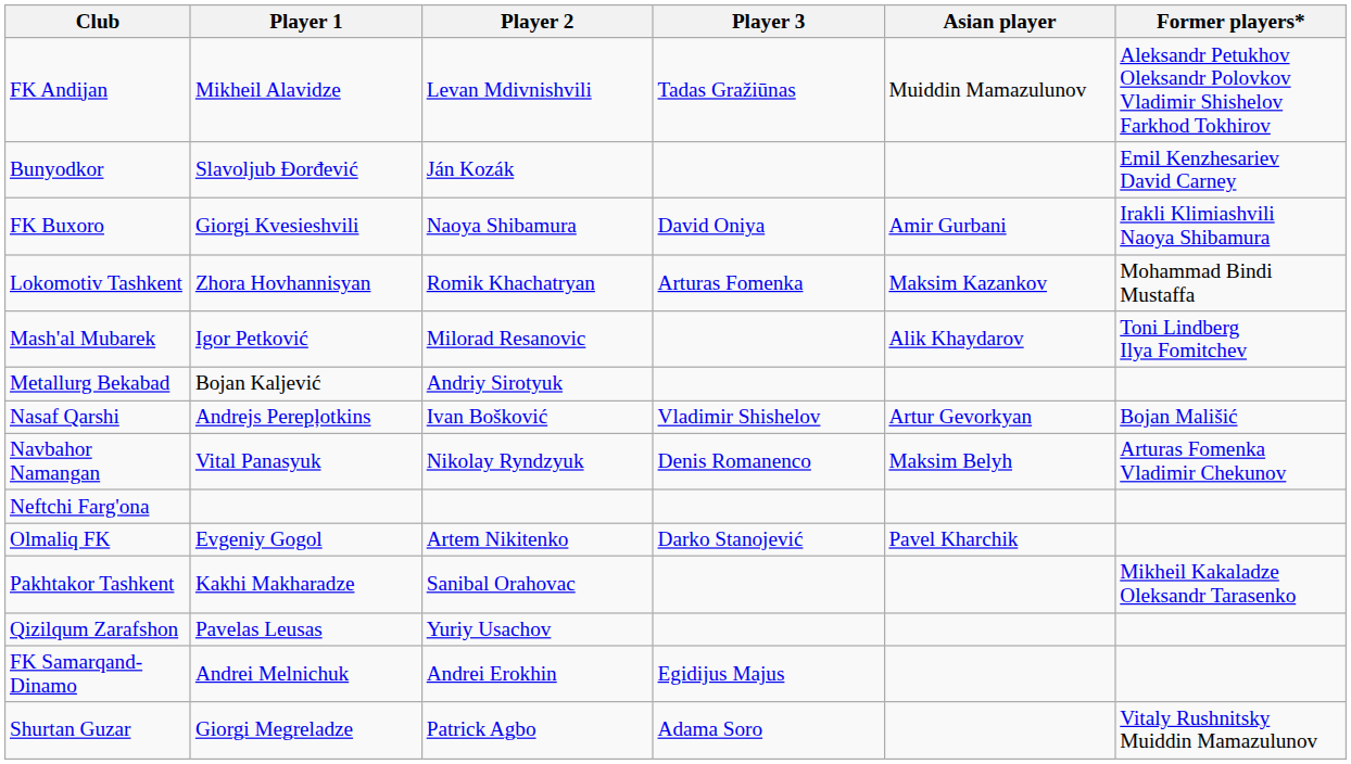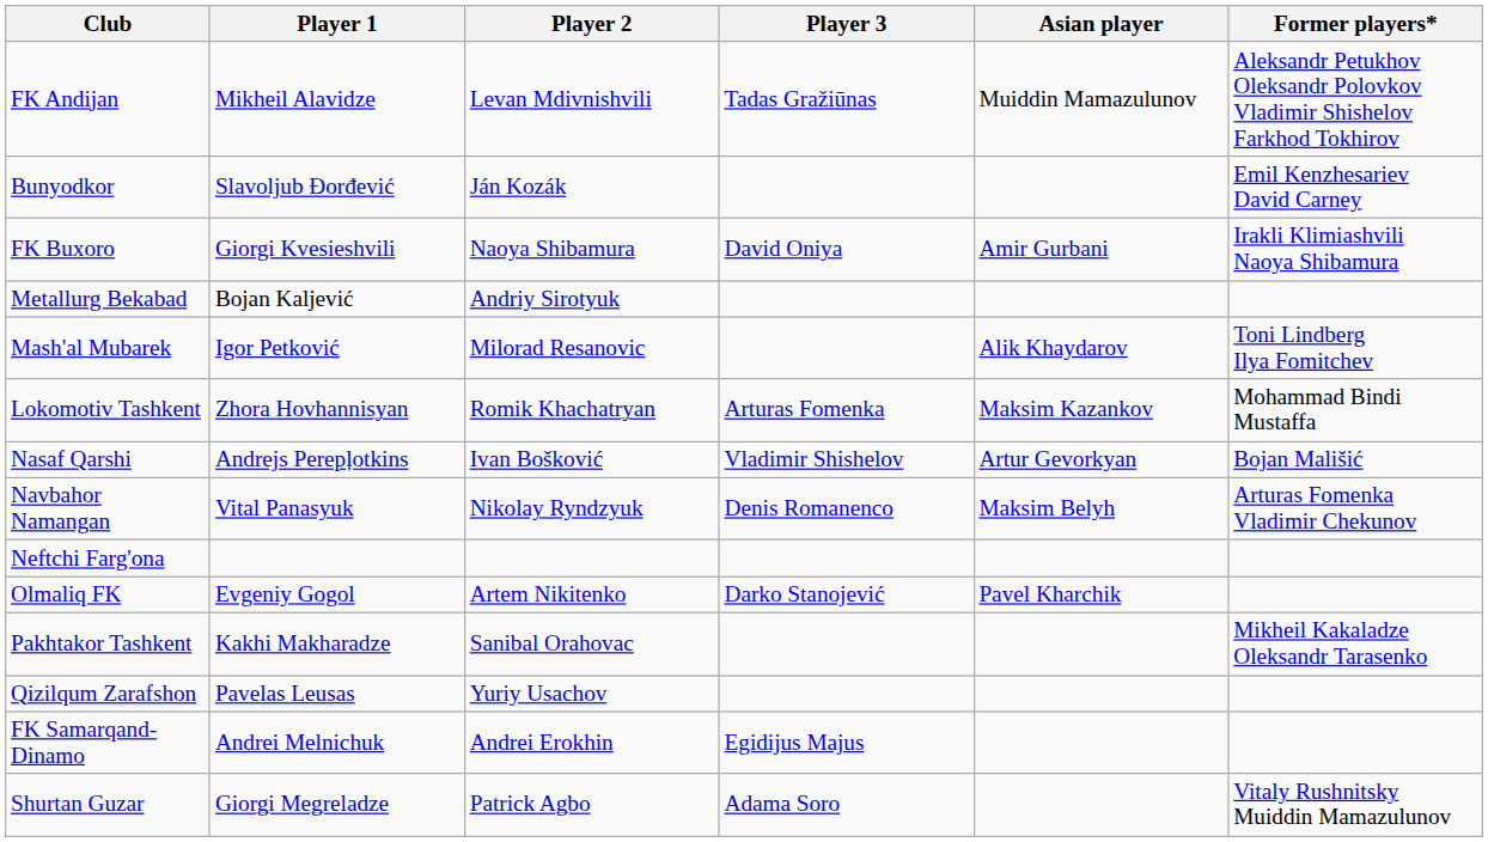 <table class="wikitable">
 <tr>
 <th style="width:135px;">Club</th>
 <th style="width:170px;">Player 1</th>
 <th style="width:170px;">Player 2</th>
 <th style="width:170px;">Player 3</th>
 <th style="width:170px;">Asian player</th>
 <th style="width:170px;">Former players*</th>
 </tr>
 <tr>
 <td><a href='#'>FK Andijan</a></td>
 <td> <a href='#'>Mikheil Alavidze</a></td>
 <td> <a href='#'>Levan Mdivnishvili</a></td>
 <td> <a href='#'>Tadas Gražiūnas</a></td>
 <td> Muiddin Mamazulunov</td>
 <td> <a href='#'>Aleksandr Petukhov</a><br> <a href='#'>Oleksandr Polovkov</a><br> <a href='#'>Vladimir Shishelov</a><br> <a href='#'>Farkhod Tokhirov</a></td>
 </tr>
 <tr>
 <td><a href='#'>Bunyodkor</a></td>
 <td> <a href='#'>Slavoljub Đorđević</a></td>
 <td> <a href='#'>Ján Kozák</a></td>
 <td></td>
 <td></td>
 <td> <a href='#'>Emil Kenzhesariev</a><br>  <a href='#'>David Carney</a></td>
 </tr>
 <tr>
 <td><a href='#'>FK Buxoro</a></td>
 <td> <a href='#'>Giorgi Kvesieshvili</a></td>
 <td> <a href='#'>Naoya Shibamura</a></td>
 <td> <a href='#'>David Oniya</a></td>
 <td> <a href='#'>Amir Gurbani</a></td>
 <td> <a href='#'>Irakli Klimiashvili</a><br> <a href='#'>Naoya Shibamura</a></td>
 </tr>
 <tr>
-<td><a href='#'>Lokomotiv Tashkent</a></td>
-<td> <a href='#'>Zhora Hovhannisyan</a></td>
-<td> <a href='#'>Romik Khachatryan</a></td>
-<td> <a href='#'>Arturas Fomenka</a></td>
-<td> <a href='#'>Maksim Kazankov</a></td>
-<td> Mohammad Bindi Mustaffa</td>
+<td><a href='#'>Metallurg Bekabad</a></td>
+<td> Bojan Kaljević</td>
+<td> <a href='#'>Andriy Sirotyuk</a></td>
+<td></td>
+<td></td>
+<td></td>
 </tr>
 <tr>
 <td><a href='#'>Mash'al Mubarek</a></td>
 <td> <a href='#'>Igor Petković</a></td>
 <td> <a href='#'>Milorad Resanovic</a></td>
 <td></td>
 <td> <a href='#'>Alik Khaydarov</a></td>
 <td> <a href='#'>Toni Lindberg</a><br> <a href='#'>Ilya Fomitchev</a></td>
 </tr>
 <tr>
-<td><a href='#'>Metallurg Bekabad</a></td>
-<td> Bojan Kaljević</td>
-<td> <a href='#'>Andriy Sirotyuk</a></td>
-<td></td>
-<td></td>
-<td></td>
+<td><a href='#'>Lokomotiv Tashkent</a></td>
+<td> <a href='#'>Zhora Hovhannisyan</a></td>
+<td> <a href='#'>Romik Khachatryan</a></td>
+<td> <a href='#'>Arturas Fomenka</a></td>
+<td> <a href='#'>Maksim Kazankov</a></td>
+<td> Mohammad Bindi Mustaffa</td>
 </tr>
 <tr>
 <td><a href='#'>Nasaf Qarshi</a></td>
 <td> <a href='#'>Andrejs Perepļotkins</a></td>
 <td> <a href='#'>Ivan Bošković</a></td>
 <td> <a href='#'>Vladimir Shishelov</a></td>
 <td> <a href='#'>Artur Gevorkyan</a></td>
 <td> <a href='#'>Bojan Mališić</a><br></td>
 </tr>
 <tr>
 <td><a href='#'>Navbahor Namangan</a></td>
 <td> <a href='#'>Vital Panasyuk</a></td>
 <td> <a href='#'>Nikolay Ryndzyuk</a></td>
 <td> <a href='#'>Denis Romanenco</a></td>
 <td> <a href='#'>Maksim Belyh</a></td>
 <td> <a href='#'>Arturas Fomenka</a><br> <a href='#'>Vladimir Chekunov</a></td>
 </tr>
 <tr>
 <td><a href='#'>Neftchi Farg'ona</a></td>
 <td></td>
 <td></td>
 <td></td>
 <td></td>
 <td></td>
 </tr>
 <tr>
 <td><a href='#'>Olmaliq FK</a></td>
 <td> <a href='#'>Evgeniy Gogol</a></td>
 <td> <a href='#'>Artem Nikitenko</a></td>
 <td> <a href='#'>Darko Stanojević</a></td>
 <td> <a href='#'>Pavel Kharchik</a></td>
 <td></td>
 </tr>
 <tr>
 <td><a href='#'>Pakhtakor Tashkent</a></td>
 <td> <a href='#'>Kakhi Makharadze</a></td>
 <td> <a href='#'>Sanibal Orahovac</a></td>
 <td></td>
 <td></td>
 <td> <a href='#'>Mikheil Kakaladze</a><br> <a href='#'>Oleksandr Tarasenko</a></td>
 </tr>
 <tr>
 <td><a href='#'>Qizilqum Zarafshon</a></td>
 <td> <a href='#'>Pavelas Leusas</a></td>
 <td> <a href='#'>Yuriy Usachov</a></td>
 <td></td>
 <td></td>
 <td></td>
 </tr>
 <tr>
 <td><a href='#'>FK Samarqand-Dinamo</a></td>
 <td> <a href='#'>Andrei Melnichuk</a></td>
 <td> <a href='#'>Andrei Erokhin</a></td>
 <td> <a href='#'>Egidijus Majus</a></td>
 <td></td>
 <td></td>
 </tr>
 <tr>
 <td><a href='#'>Shurtan Guzar</a></td>
 <td> <a href='#'>Giorgi Megreladze</a></td>
 <td> <a href='#'>Patrick Agbo</a></td>
 <td> <a href='#'>Adama Soro</a></td>
 <td></td>
 <td> <a href='#'>Vitaly Rushnitsky</a><br> Muiddin Mamazulunov</td>
 </tr>
 </table>
